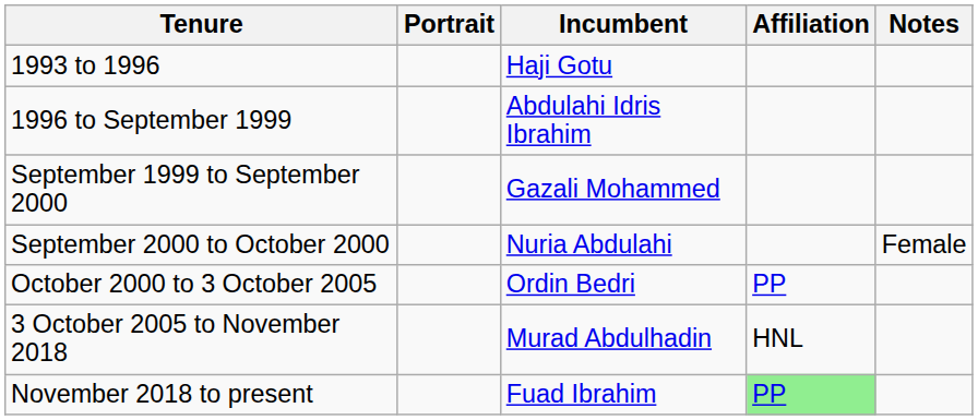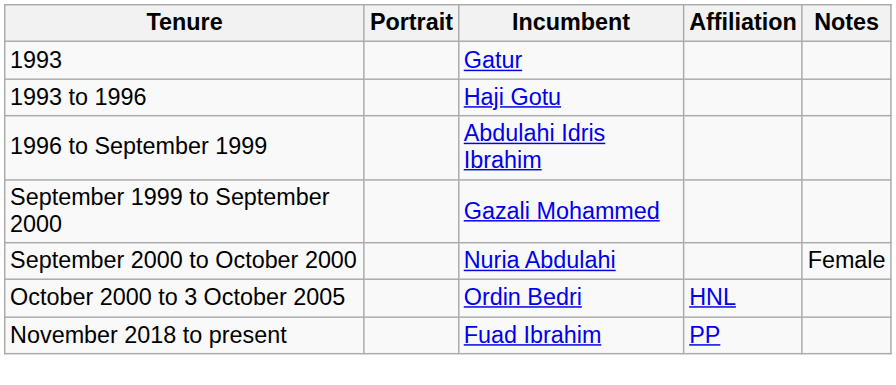 <table class="wikitable">
 <tr>
 <th>Tenure</th>
 <th>Portrait</th>
 <th>Incumbent</th>
 <th>Affiliation</th>
 <th>Notes</th>
+</tr>
+<tr>
+<td>1993</td>
+<td></td>
+<td><a href='#'>Gatur</a></td>
+<td></td>
+<td></td>
 </tr>
 <tr>
 <td>1993 to 1996</td>
 <td></td>
 <td><a href='#'>Haji Gotu</a></td>
 <td></td>
 <td></td>
 </tr>
 <tr>
 <td>1996 to September 1999</td>
 <td></td>
 <td><a href='#'>Abdulahi Idris Ibrahim</a></td>
 <td></td>
 <td></td>
 </tr>
 <tr>
 <td>September 1999 to September 2000</td>
 <td></td>
 <td><a href='#'>Gazali Mohammed</a></td>
 <td></td>
 <td></td>
 </tr>
 <tr>
 <td>September 2000 to October 2000</td>
 <td></td>
 <td><a href='#'>Nuria Abdulahi</a></td>
 <td></td>
 <td>Female</td>
 </tr>
 <tr>
 <td>October 2000 to 3 October 2005</td>
 <td></td>
 <td><a href='#'>Ordin Bedri</a></td>
-<td><a href='#'>PP</a></td>
-<td></td>
-</tr>
-<tr>
-<td>3 October 2005 to November 2018</td>
-<td></td>
-<td><a href='#'>Murad Abdulhadin</a></td>
-<td>HNL</td>
+<td><a href='#'>HNL</a></td>
 <td></td>
 </tr>
 <tr>
 <td>November 2018 to present</td>
 <td></td>
 <td><a href='#'>Fuad Ibrahim</a></td>
-<td style="background: lightgreen;"><a href='#'>PP</a></td>
+<td><a href='#'>PP</a></td>
 <td></td>
 </tr>
 </table>
